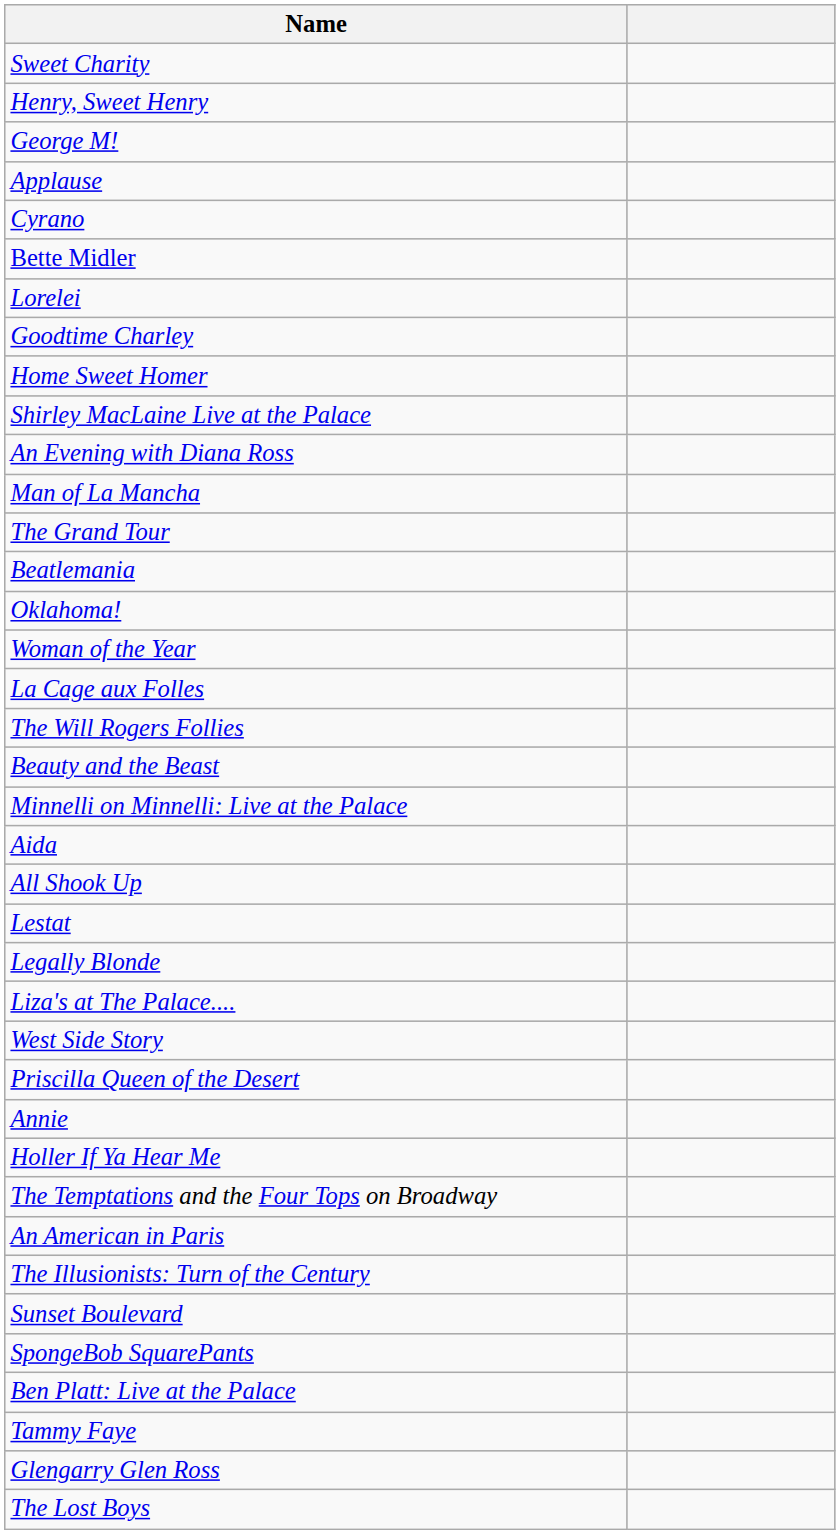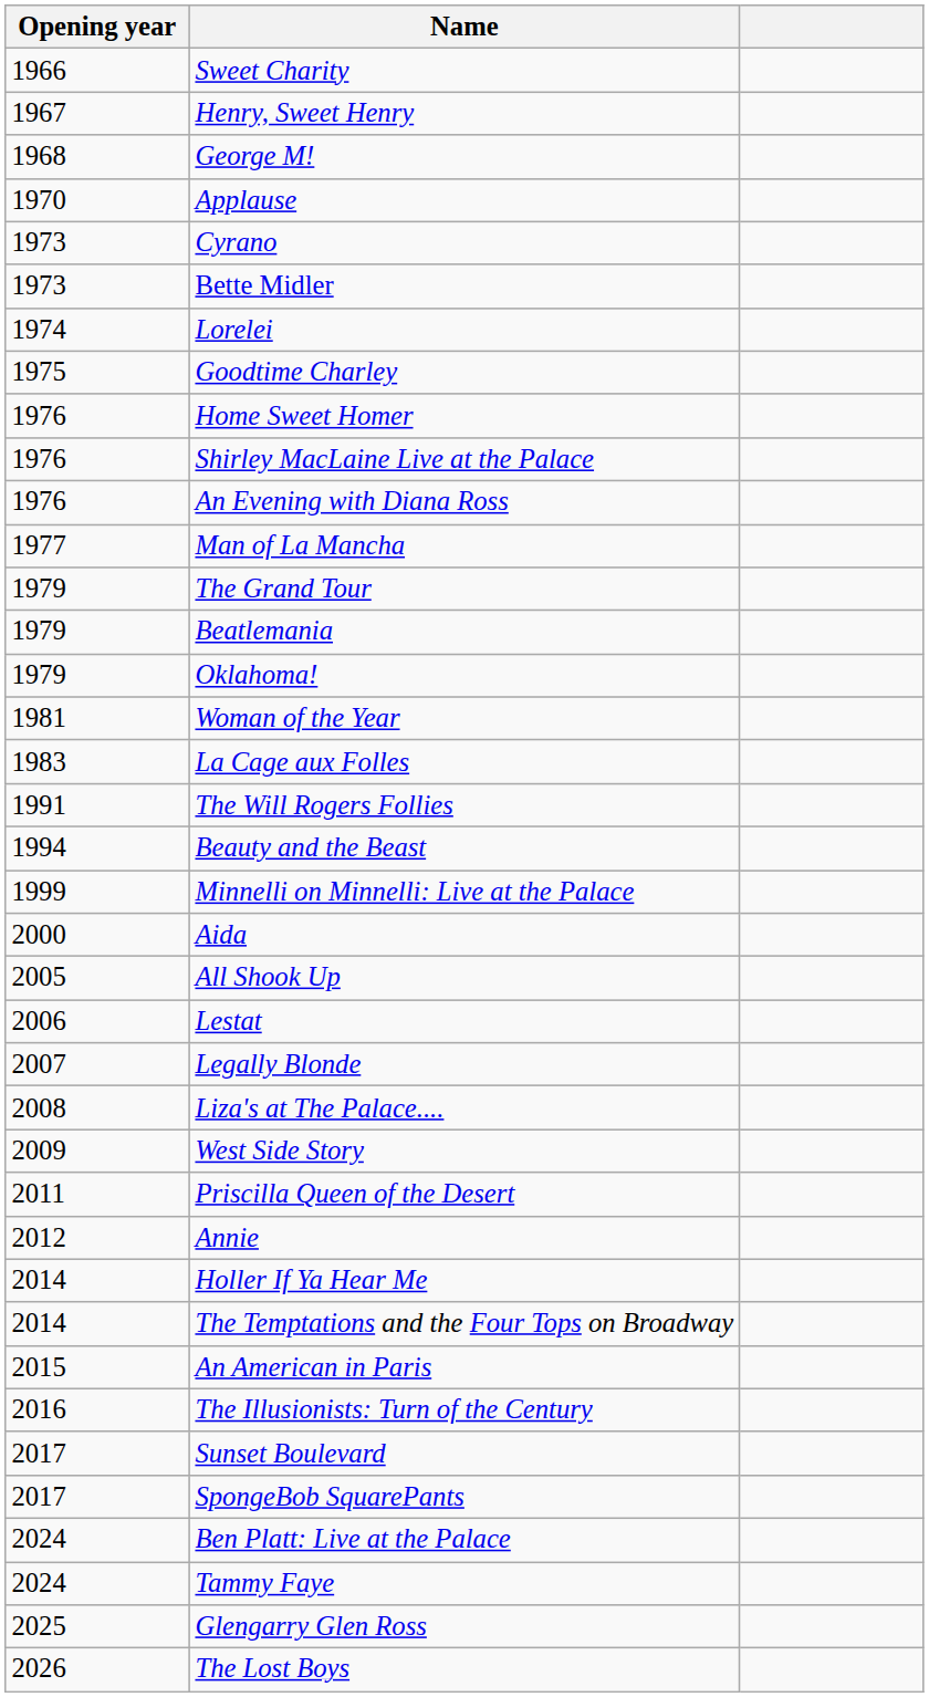 <table class="wikitable sortable collapsible">
 <tr>
+<th width=20% scope="col">Opening year</th>
 <th width=60% scope="col">Name</th>
 <th width=20% scope="col" class="unsortable"></th>
 </tr>
 <tr>
+<td>1966</td>
 <td><em><a href='#'>Sweet Charity</a></em></td>
 <td></td>
 </tr>
 <tr>
+<td>1967</td>
 <td><em><a href='#'>Henry, Sweet Henry</a></em></td>
 <td></td>
 </tr>
 <tr>
+<td>1968</td>
 <td><em><a href='#'>George M!</a></em></td>
 <td></td>
 </tr>
 <tr>
+<td>1970</td>
 <td><em><a href='#'>Applause</a></em></td>
 <td></td>
 </tr>
 <tr>
+<td>1973</td>
 <td><em><a href='#'>Cyrano</a></em></td>
 <td></td>
 </tr>
 <tr>
+<td>1973</td>
 <td><a href='#'>Bette Midler</a></td>
 <td></td>
 </tr>
 <tr>
+<td>1974</td>
 <td><em><a href='#'>Lorelei</a></em></td>
 <td></td>
 </tr>
 <tr>
+<td>1975</td>
 <td><em><a href='#'>Goodtime Charley</a></em></td>
 <td></td>
 </tr>
 <tr>
+<td>1976</td>
 <td><em><a href='#'>Home Sweet Homer</a></em></td>
 <td></td>
 </tr>
 <tr>
+<td>1976</td>
 <td><em><a href='#'>Shirley MacLaine Live at the Palace</a></em></td>
 <td></td>
 </tr>
 <tr>
+<td>1976</td>
 <td><em><a href='#'>An Evening with Diana Ross</a></em></td>
 <td></td>
 </tr>
 <tr>
+<td>1977</td>
 <td><em><a href='#'>Man of La Mancha</a></em></td>
 <td></td>
 </tr>
 <tr>
+<td>1979</td>
 <td><em><a href='#'>The Grand Tour</a></em></td>
 <td></td>
 </tr>
 <tr>
+<td>1979</td>
 <td><em><a href='#'>Beatlemania</a></em></td>
 <td></td>
 </tr>
 <tr>
+<td>1979</td>
 <td><em><a href='#'>Oklahoma!</a></em></td>
 <td></td>
 </tr>
 <tr>
+<td>1981</td>
 <td><em><a href='#'>Woman of the Year</a></em></td>
 <td></td>
 </tr>
 <tr>
+<td>1983</td>
 <td><em><a href='#'>La Cage aux Folles</a></em></td>
 <td></td>
 </tr>
 <tr>
+<td>1991</td>
 <td><em><a href='#'>The Will Rogers Follies</a></em></td>
 <td></td>
 </tr>
 <tr>
+<td>1994</td>
 <td><em><a href='#'>Beauty and the Beast</a></em></td>
 <td></td>
 </tr>
 <tr>
+<td>1999</td>
 <td><em><a href='#'>Minnelli on Minnelli: Live at the Palace</a></em></td>
 <td></td>
 </tr>
 <tr>
+<td>2000</td>
 <td><em><a href='#'>Aida</a></em></td>
 <td></td>
 </tr>
 <tr>
+<td>2005</td>
 <td><em><a href='#'>All Shook Up</a></em></td>
 <td></td>
 </tr>
 <tr>
+<td>2006</td>
 <td><em><a href='#'>Lestat</a></em></td>
 <td></td>
 </tr>
 <tr>
+<td>2007</td>
 <td><em><a href='#'>Legally Blonde</a></em></td>
 <td></td>
 </tr>
 <tr>
+<td>2008</td>
 <td><em><a href='#'>Liza's at The Palace....</a></em></td>
 <td></td>
 </tr>
 <tr>
+<td>2009</td>
 <td><em><a href='#'>West Side Story</a></em></td>
 <td></td>
 </tr>
 <tr>
+<td>2011</td>
 <td><em><a href='#'>Priscilla Queen of the Desert</a></em></td>
 <td></td>
 </tr>
 <tr>
+<td>2012</td>
 <td><em><a href='#'>Annie</a></em></td>
 <td></td>
 </tr>
 <tr>
+<td>2014</td>
 <td><em><a href='#'>Holler If Ya Hear Me</a></em></td>
 <td></td>
 </tr>
 <tr>
+<td>2014</td>
 <td><em><a href='#'>The Temptations</a> and the <a href='#'>Four Tops</a> on Broadway</em></td>
 <td></td>
 </tr>
 <tr>
+<td>2015</td>
 <td><em><a href='#'>An American in Paris</a></em></td>
 <td></td>
 </tr>
 <tr>
+<td>2016</td>
 <td><em><a href='#'>The Illusionists: Turn of the Century</a></em></td>
 <td></td>
 </tr>
 <tr>
+<td>2017</td>
 <td><em><a href='#'>Sunset Boulevard</a></em></td>
 <td></td>
 </tr>
 <tr>
+<td>2017</td>
 <td><em><a href='#'>SpongeBob SquarePants</a></em></td>
 <td></td>
 </tr>
 <tr>
+<td>2024</td>
 <td><em><a href='#'>Ben Platt: Live at the Palace</a></em></td>
 <td></td>
 </tr>
 <tr>
+<td>2024</td>
 <td><em><a href='#'>Tammy Faye</a></em></td>
 <td></td>
 </tr>
 <tr>
+<td>2025</td>
 <td><a href='#'><em>Glengarry Glen Ross</em></a></td>
 <td></td>
 </tr>
 <tr>
+<td>2026</td>
 <td><a href='#'><em>The Lost Boys</em></a></td>
 <td></td>
 </tr>
 </table>
